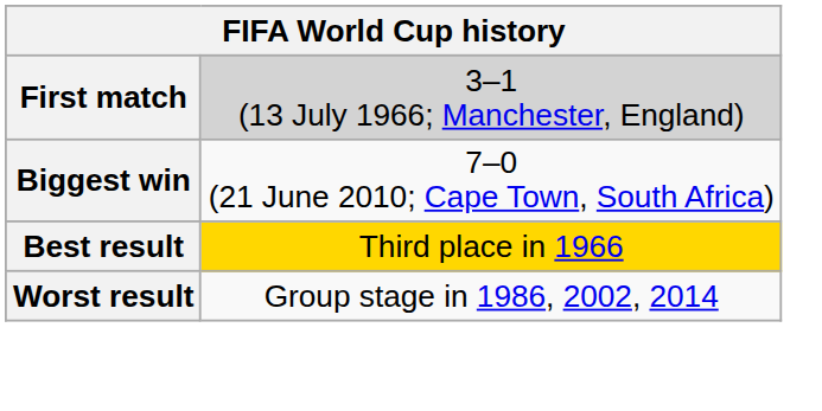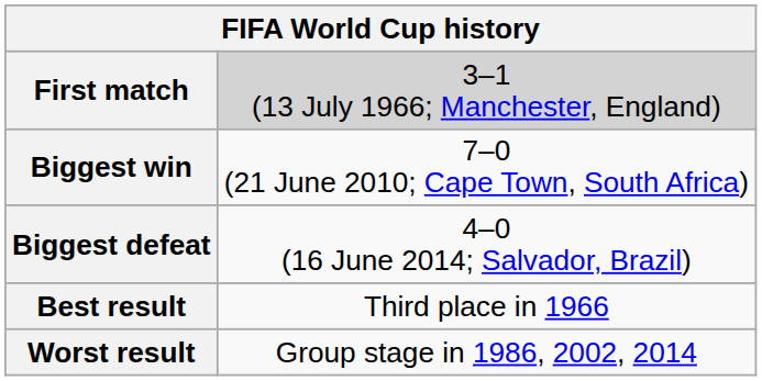 <table class="wikitable collapsible collapsed" style="text-align: center;font-size:90%;">
 <tr>
 <th colspan=2>FIFA World Cup history</th>
 </tr>
 <tr>
 <th>First match</th>
 <td style="background: lightgrey;"> 3–1 <br> (13 July 1966; <a href='#'>Manchester</a>, England)</td>
 </tr>
 <tr>
 <th>Biggest win</th>
 <td> 7–0 <br> (21 June 2010; <a href='#'>Cape Town</a>, <a href='#'>South Africa</a>)</td>
 </tr>
 <tr>
+<th>Biggest defeat</th>
+<td> 4–0 <br> (16 June 2014; <a href='#'>Salvador, Brazil</a>)</td>
+</tr>
+<tr>
 <th>Best result</th>
-<td style="background: gold;">Third place in <a href='#'>1966</a></td>
+<td>Third place in <a href='#'>1966</a></td>
 </tr>
 <tr>
 <th>Worst result</th>
 <td>Group stage in <a href='#'>1986</a>, <a href='#'>2002</a>, <a href='#'>2014</a></td>
 </tr>
 </table>
